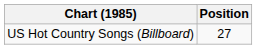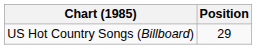 <table class="wikitable">
 <tr>
 <th>Chart (1985)</th>
 <th>Position</th>
 </tr>
 <tr>
 <td>US Hot Country Songs (<em>Billboard</em>)</td>
-<td align="center">27</td>
+<td align="center">29</td>
 </tr>
 </table>
